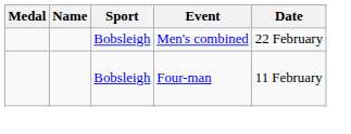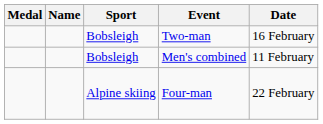 <table class="wikitable sortable" style="font-size:90%">
 <tr>
 <th>Medal</th>
 <th>Name</th>
 <th>Sport</th>
 <th>Event</th>
 <th>Date</th>
 </tr>
 <tr>
 <td></td>
+<td> <br> </td>
+<td><a href='#'>Bobsleigh</a></td>
+<td><a href='#'>Two-man</a></td>
+<td>16 February</td>
+</tr>
+<tr>
+<td></td>
 <td></td>
 <td><a href='#'>Bobsleigh</a></td>
 <td><a href='#'>Men's combined</a></td>
-<td>22 February</td>
+<td>11 February</td>
 </tr>
 <tr>
 <td></td>
 <td> <br>  <br>  <br> </td>
-<td><a href='#'>Bobsleigh</a></td>
+<td><a href='#'>Alpine skiing</a></td>
 <td><a href='#'>Four-man</a></td>
-<td>11 February</td>
+<td>22 February</td>
 </tr>
 </table>
